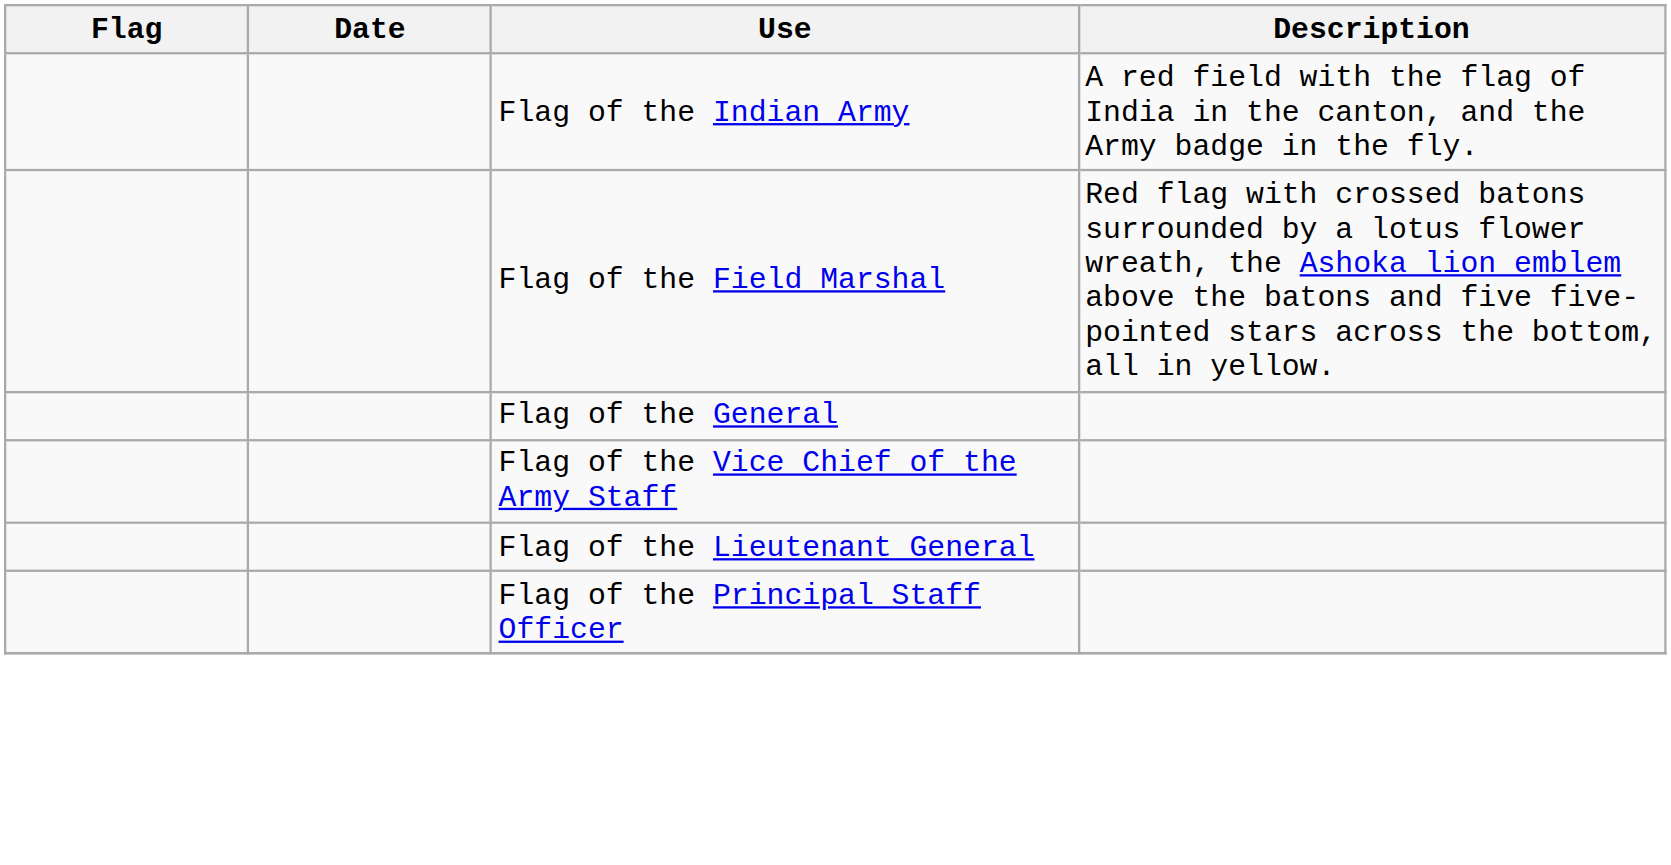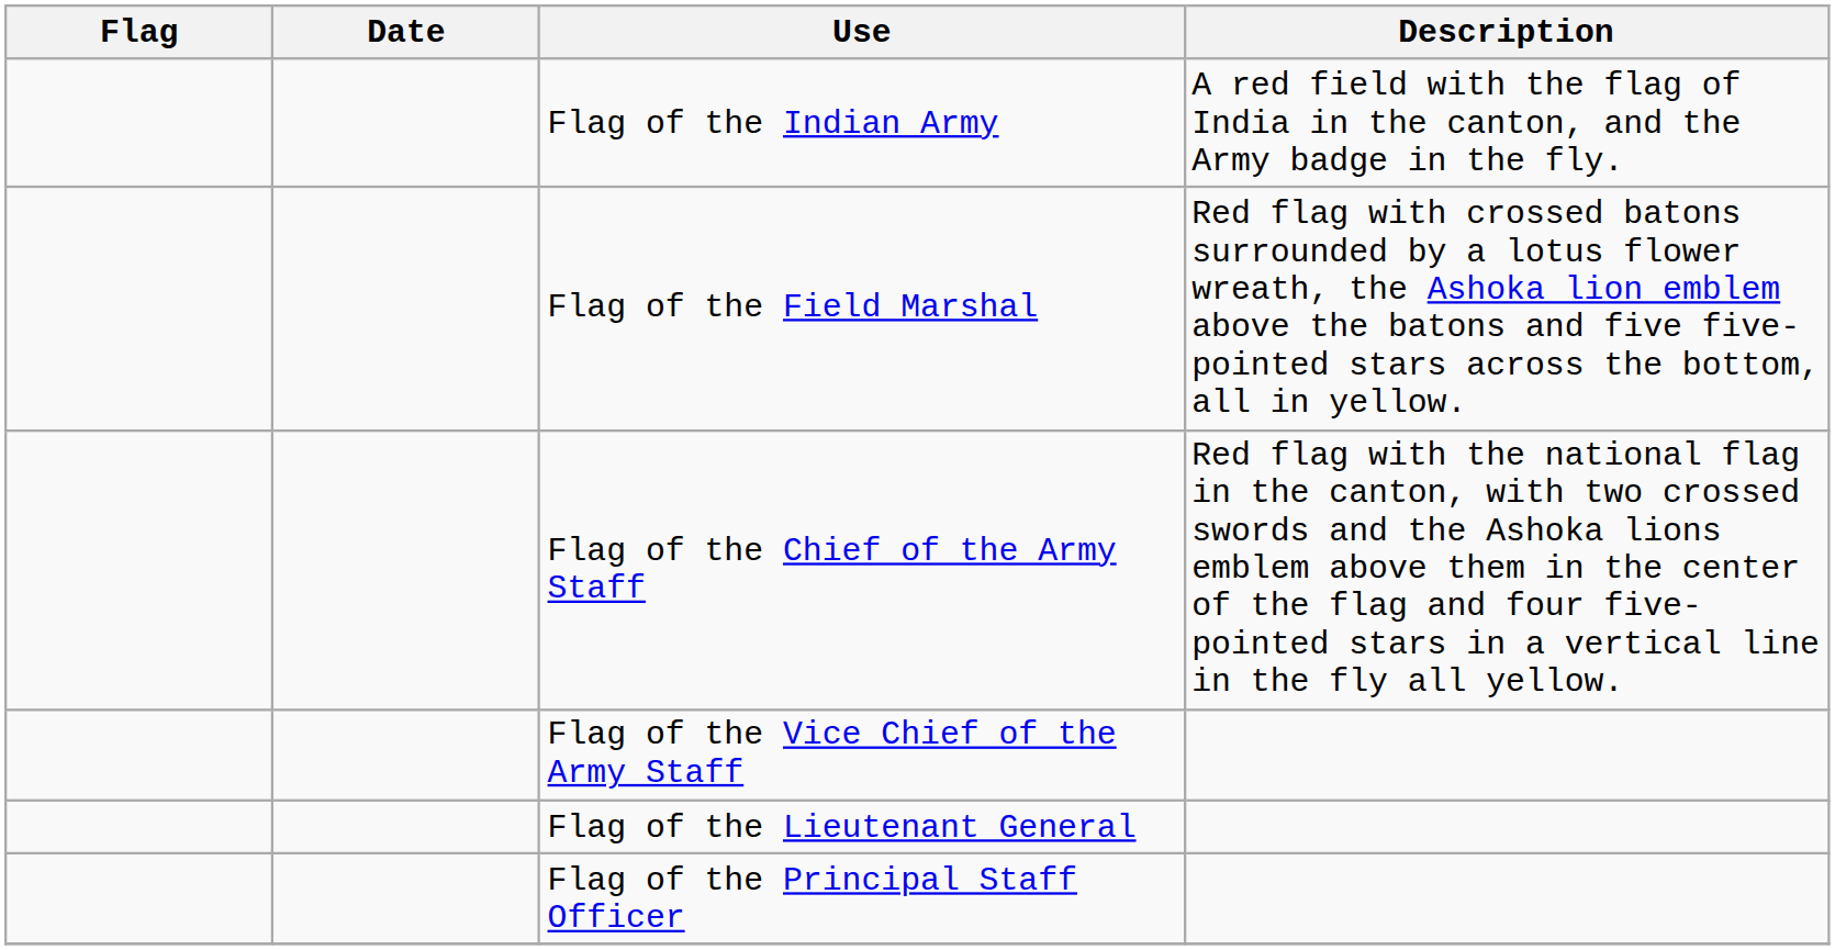 <table class="wikitable">
 <tr>
 <th style="width:100px;">Flag</th>
 <th style="width:100px;">Date</th>
 <th style="width:250px;">Use</th>
 <th style="width:250px;">Description</th>
 </tr>
 <tr>
 <td></td>
 <td></td>
 <td>Flag of the <a href='#'>Indian Army</a></td>
 <td>A red field with the flag of India in the canton, and the Army badge in the fly.</td>
 </tr>
 <tr>
 <td></td>
 <td></td>
 <td>Flag of the <a href='#'>Field Marshal</a></td>
 <td>Red flag with crossed batons surrounded by a lotus flower wreath, the <a href='#'>Ashoka lion emblem</a> above the batons and five five-pointed stars across the bottom, all in yellow.</td>
 </tr>
 <tr>
 <td></td>
 <td></td>
-<td>Flag of the <a href='#'>General</a></td>
-<td></td>
+<td>Flag of the <a href='#'>Chief of the Army Staff</a></td>
+<td>Red flag with the national flag in the canton, with two crossed swords and the Ashoka lions emblem above them in the center of the flag and four five-pointed stars in a vertical line in the fly all yellow.</td>
 </tr>
 <tr>
 <td></td>
 <td></td>
 <td>Flag of the <a href='#'>Vice Chief of the Army Staff</a></td>
 <td></td>
 </tr>
 <tr>
 <td></td>
 <td></td>
 <td>Flag of the <a href='#'>Lieutenant General</a></td>
 <td></td>
 </tr>
 <tr>
 <td></td>
 <td></td>
 <td>Flag of the <a href='#'>Principal Staff Officer</a></td>
 <td></td>
 </tr>
 <tr>
 </tr>
 </table>
